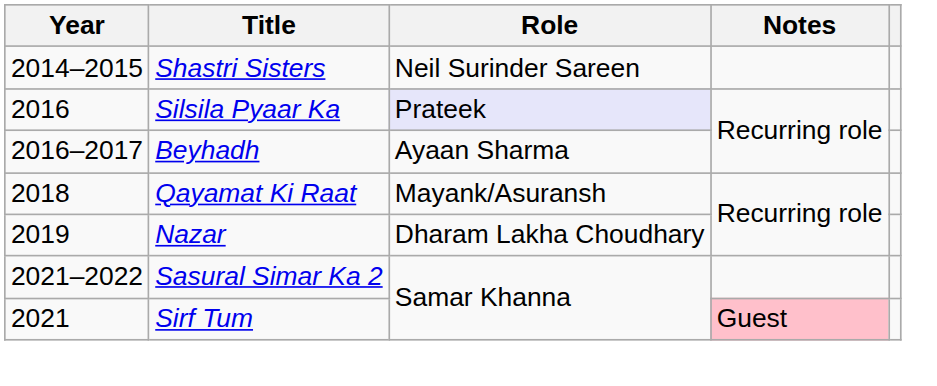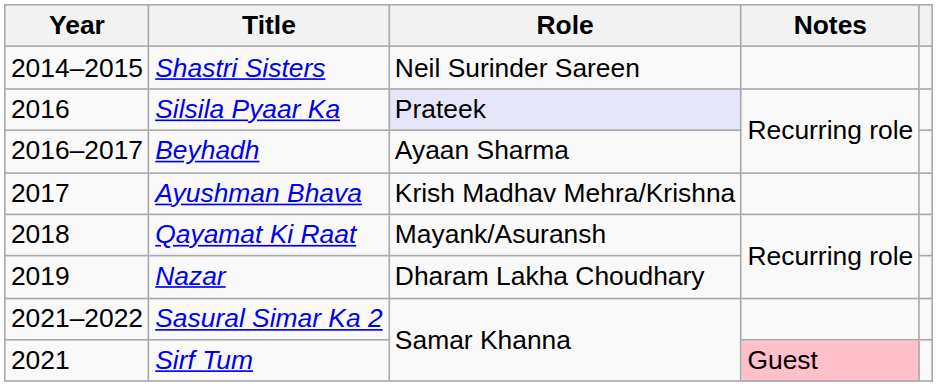 <table class="wikitable sortable mw-collapsible plainrowheaders">
 <tr>
 <th scope="col">Year</th>
 <th scope="col">Title</th>
 <th scope="col">Role</th>
 <th scope="col" class="unsortable">Notes</th>
 <th scope="col" class="unsortable"></th>
 </tr>
 <tr>
 <td>2014–2015</td>
 <td><em><a href='#'>Shastri Sisters</a></em></td>
 <td>Neil Surinder Sareen</td>
 <td></td>
 <td></td>
 </tr>
 <tr>
 <td>2016</td>
 <td><em><a href='#'>Silsila Pyaar Ka</a></em></td>
 <td style="background: lavender;">Prateek</td>
 <td rowspan="2">Recurring role</td>
 <td></td>
 </tr>
 <tr>
 <td>2016–2017</td>
 <td><em><a href='#'>Beyhadh</a></em></td>
 <td>Ayaan Sharma</td>
 <td></td>
 </tr>
 <tr>
+<td>2017</td>
+<td><em><a href='#'>Ayushman Bhava</a></em></td>
+<td>Krish Madhav Mehra/Krishna</td>
+<td></td>
+<td></td>
+</tr>
+<tr>
 <td>2018</td>
 <td><em><a href='#'>Qayamat Ki Raat</a></em></td>
 <td>Mayank/Asuransh</td>
 <td rowspan="2">Recurring role</td>
 <td></td>
 </tr>
 <tr>
 <td>2019</td>
 <td><em><a href='#'>Nazar</a></em></td>
 <td>Dharam Lakha Choudhary</td>
 <td></td>
 </tr>
 <tr>
 <td>2021–2022</td>
 <td><em><a href='#'>Sasural Simar Ka 2</a></em></td>
 <td rowspan="2">Samar Khanna</td>
 <td></td>
 <td></td>
 </tr>
 <tr>
 <td>2021</td>
 <td><em><a href='#'>Sirf Tum</a></em></td>
 <td style="background: pink;">Guest</td>
 <td></td>
 </tr>
 </table>
